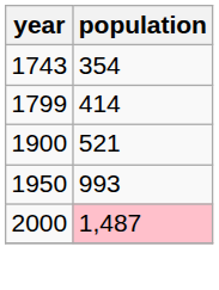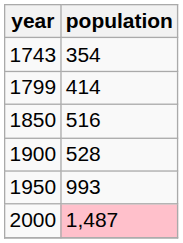 <table class="wikitable">
 <tr>
 <th>year</th>
 <th>population</th>
 </tr>
 <tr>
 <td>1743</td>
 <td>354</td>
 </tr>
 <tr>
 <td>1799</td>
 <td>414</td>
 </tr>
 <tr>
+<td>1850</td>
+<td>516</td>
+</tr>
+<tr>
 <td>1900</td>
-<td>521</td>
+<td>528</td>
 </tr>
 <tr>
 <td>1950</td>
 <td>993</td>
 </tr>
 <tr>
 <td>2000</td>
 <td style="background: pink;">1,487</td>
 </tr>
 <tr>
 </tr>
 </table>
